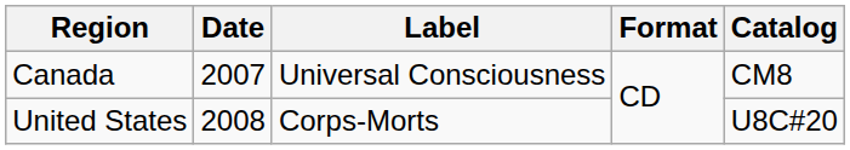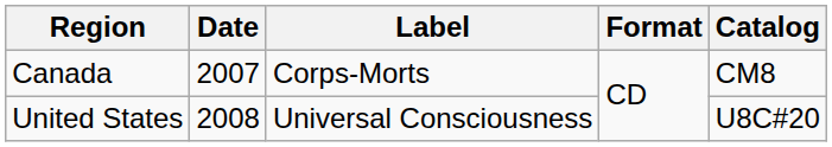 <table class="wikitable">
 <tr>
 <th>Region</th>
 <th>Date</th>
 <th>Label</th>
 <th>Format</th>
 <th>Catalog</th>
 </tr>
 <tr>
 <td>Canada</td>
 <td>2007</td>
-<td>Universal Consciousness</td>
+<td>Corps-Morts</td>
 <td rowspan="2">CD</td>
 <td>CM8</td>
 </tr>
 <tr>
 <td>United States</td>
 <td>2008</td>
-<td>Corps-Morts</td>
+<td>Universal Consciousness</td>
 <td>U8C#20</td>
 </tr>
 </table>
